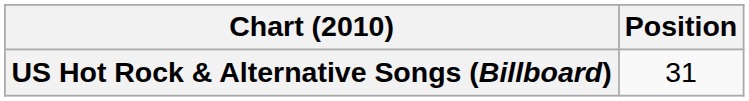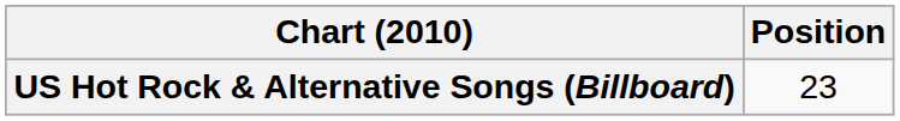 <table class="wikitable plainrowheaders" style="text-align:center">
 <tr>
 <th scope="col">Chart (2010)</th>
 <th scope="col">Position</th>
 </tr>
 <tr>
 <th scope="row">US Hot Rock & Alternative Songs (<em>Billboard</em>)</th>
-<td>31</td>
+<td>23</td>
 </tr>
 </table>
